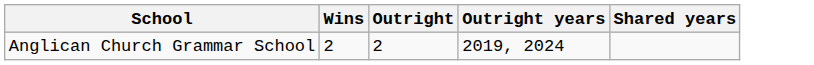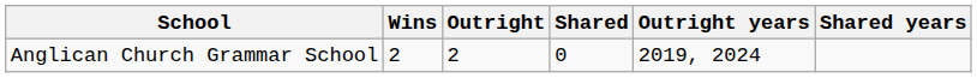 <table class="wikitable sortable">
 <tr>
 <th>School</th>
 <th>Wins</th>
 <th>Outright</th>
+<th>Shared</th>
 <th>Outright years</th>
 <th>Shared years</th>
 </tr>
 <tr>
 <td>Anglican Church Grammar School</td>
 <td>2</td>
 <td>2</td>
+<td>0</td>
 <td>2019, 2024</td>
 <td></td>
 </tr>
 </table>
